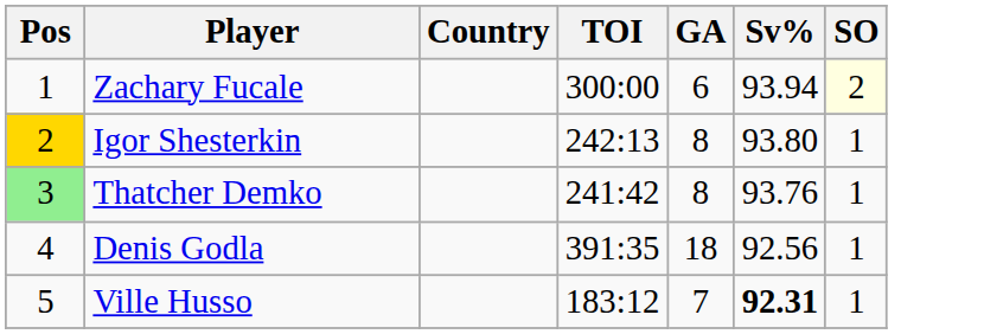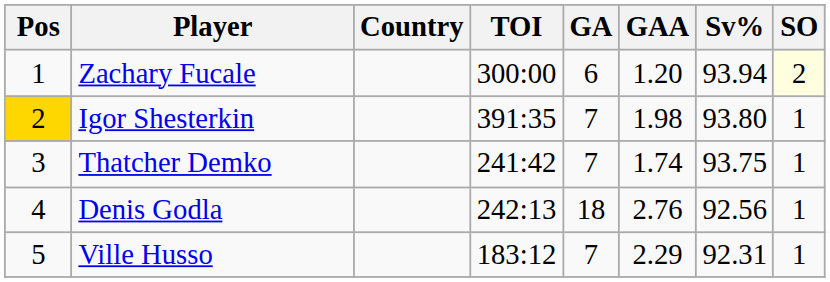 <table class="wikitable sortable" style="text-align: center;">
 <tr>
 <th width=30>Pos</th>
 <th width=150>Player</th>
 <th>Country</th>
 <th width=20>TOI</th>
 <th width=20>GA</th>
+<th width=20>GAA</th>
 <th width=20>Sv%</th>
 <th width=20>SO</th>
 </tr>
 <tr>
 <td>1</td>
 <td align=left><a href='#'>Zachary Fucale</a></td>
 <td align=left></td>
 <td>300:00</td>
 <td>6</td>
+<td>1.20</td>
 <td>93.94</td>
 <td style="background: lightyellow;">2</td>
 </tr>
 <tr>
 <td style="background: gold;">2</td>
 <td align=left><a href='#'>Igor Shesterkin</a></td>
 <td align=left></td>
-<td>242:13</td>
-<td>8</td>
+<td>391:35</td>
+<td>7</td>
+<td>1.98</td>
 <td>93.80</td>
 <td>1</td>
 </tr>
 <tr>
-<td style="background: lightgreen;">3</td>
+<td>3</td>
 <td align=left><a href='#'>Thatcher Demko</a></td>
 <td align=left></td>
 <td>241:42</td>
-<td>8</td>
-<td>93.76</td>
+<td>7</td>
+<td>1.74</td>
+<td>93.75</td>
 <td>1</td>
 </tr>
 <tr>
 <td>4</td>
 <td align=left><a href='#'>Denis Godla</a></td>
 <td align=left></td>
-<td>391:35</td>
+<td>242:13</td>
 <td>18</td>
+<td>2.76</td>
 <td>92.56</td>
 <td>1</td>
 </tr>
 <tr>
 <td>5</td>
 <td align=left><a href='#'>Ville Husso</a></td>
 <td align=left></td>
 <td>183:12</td>
 <td>7</td>
-<td><strong>92.31</strong></td>
+<td>2.29</td>
+<td>92.31</td>
 <td>1</td>
 </tr>
 </table>
